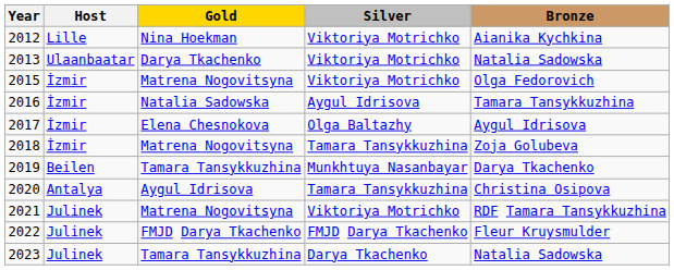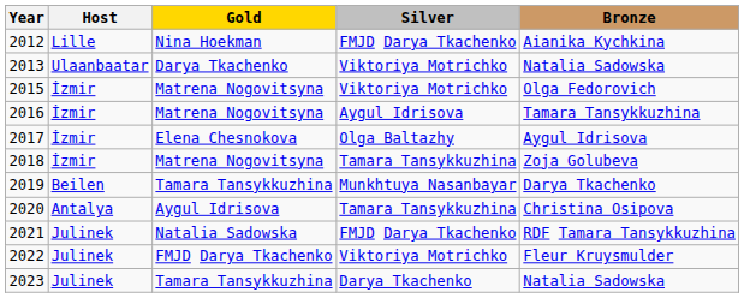 <table class="wikitable">
 <tr>
 <th>Year</th>
 <th>Host</th>
 <th style="background-color:gold;">Gold</th>
 <th style="background-color:silver;">Silver</th>
 <th style="background-color:#cc9966;">Bronze</th>
 </tr>
 <tr>
 <td>2012</td>
 <td> <a href='#'>Lille</a></td>
 <td> <a href='#'>Nina Hoekman</a></td>
-<td> <a href='#'>Viktoriya Motrichko</a></td>
+<td><a href='#'>FMJD</a> <a href='#'>Darya Tkachenko</a></td>
 <td> <a href='#'>Aianika Kychkina</a></td>
 </tr>
 <tr>
 <td>2013</td>
 <td> <a href='#'>Ulaanbaatar</a></td>
 <td> <a href='#'>Darya Tkachenko</a></td>
 <td> <a href='#'>Viktoriya Motrichko</a></td>
 <td> <a href='#'>Natalia Sadowska</a></td>
 </tr>
 <tr>
 <td>2015</td>
 <td> <a href='#'>İzmir</a></td>
 <td> <a href='#'>Matrena Nogovitsyna</a></td>
 <td> <a href='#'>Viktoriya Motrichko</a></td>
 <td> <a href='#'>Olga Fedorovich</a></td>
 </tr>
 <tr>
 <td>2016</td>
 <td> <a href='#'>İzmir</a></td>
-<td> <a href='#'>Natalia Sadowska</a></td>
+<td> <a href='#'>Matrena Nogovitsyna</a></td>
 <td> <a href='#'>Aygul Idrisova</a></td>
 <td> <a href='#'>Tamara Tansykkuzhina</a></td>
 </tr>
 <tr>
 <td>2017</td>
 <td> <a href='#'>İzmir</a></td>
 <td> <a href='#'>Elena Chesnokova</a></td>
 <td> <a href='#'>Olga Baltazhy</a></td>
 <td> <a href='#'>Aygul Idrisova</a></td>
 </tr>
 <tr>
 <td>2018</td>
 <td> <a href='#'>İzmir</a></td>
 <td> <a href='#'>Matrena Nogovitsyna</a></td>
 <td> <a href='#'>Tamara Tansykkuzhina</a></td>
 <td> <a href='#'>Zoja Golubeva</a></td>
 </tr>
 <tr>
 <td>2019</td>
 <td> <a href='#'>Beilen</a></td>
 <td> <a href='#'>Tamara Tansykkuzhina</a></td>
 <td> <a href='#'>Munkhtuya Nasanbayar</a></td>
 <td> <a href='#'>Darya Tkachenko</a></td>
 </tr>
 <tr>
 <td>2020</td>
 <td> <a href='#'>Antalya</a></td>
 <td> <a href='#'>Aygul Idrisova</a></td>
 <td> <a href='#'>Tamara Tansykkuzhina</a></td>
 <td> <a href='#'>Christina Osipova</a></td>
 </tr>
 <tr>
 <td>2021</td>
 <td> <a href='#'>Julinek</a></td>
-<td> <a href='#'>Matrena Nogovitsyna</a></td>
-<td> <a href='#'>Viktoriya Motrichko</a></td>
+<td> <a href='#'>Natalia Sadowska</a></td>
+<td><a href='#'>FMJD</a> <a href='#'>Darya Tkachenko</a></td>
 <td><a href='#'>RDF</a> <a href='#'>Tamara Tansykkuzhina</a></td>
 </tr>
 <tr>
 <td>2022</td>
 <td> <a href='#'>Julinek</a></td>
 <td><a href='#'>FMJD</a> <a href='#'>Darya Tkachenko</a></td>
-<td><a href='#'>FMJD</a> <a href='#'>Darya Tkachenko</a></td>
+<td> <a href='#'>Viktoriya Motrichko</a></td>
 <td> <a href='#'>Fleur Kruysmulder</a></td>
 </tr>
 <tr>
 <td>2023</td>
 <td> <a href='#'>Julinek</a></td>
 <td> <a href='#'>Tamara Tansykkuzhina</a></td>
 <td> <a href='#'>Darya Tkachenko</a></td>
 <td> <a href='#'>Natalia Sadowska</a></td>
 </tr>
 </table>
